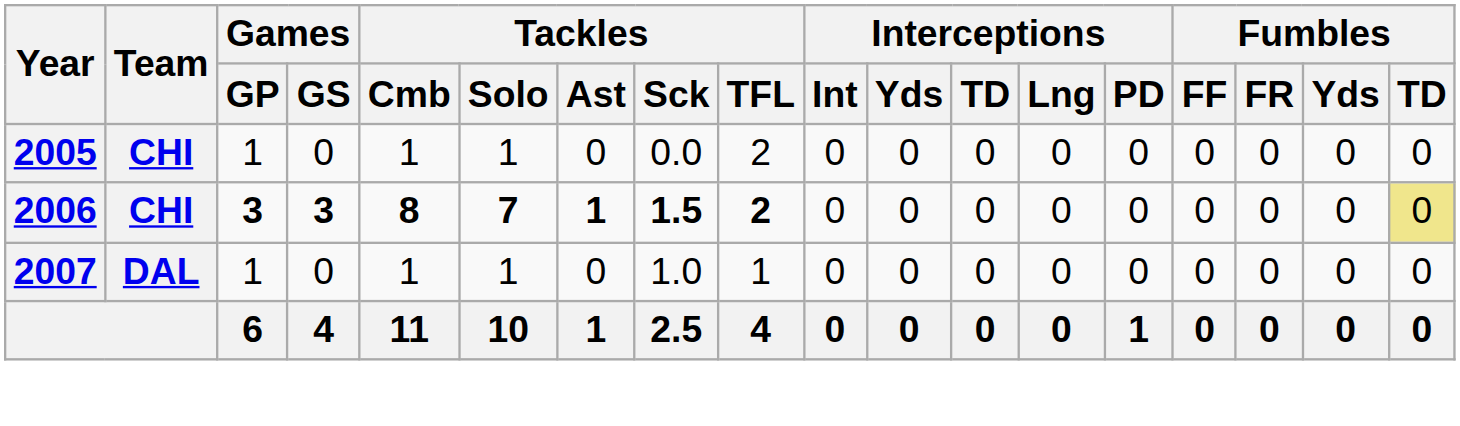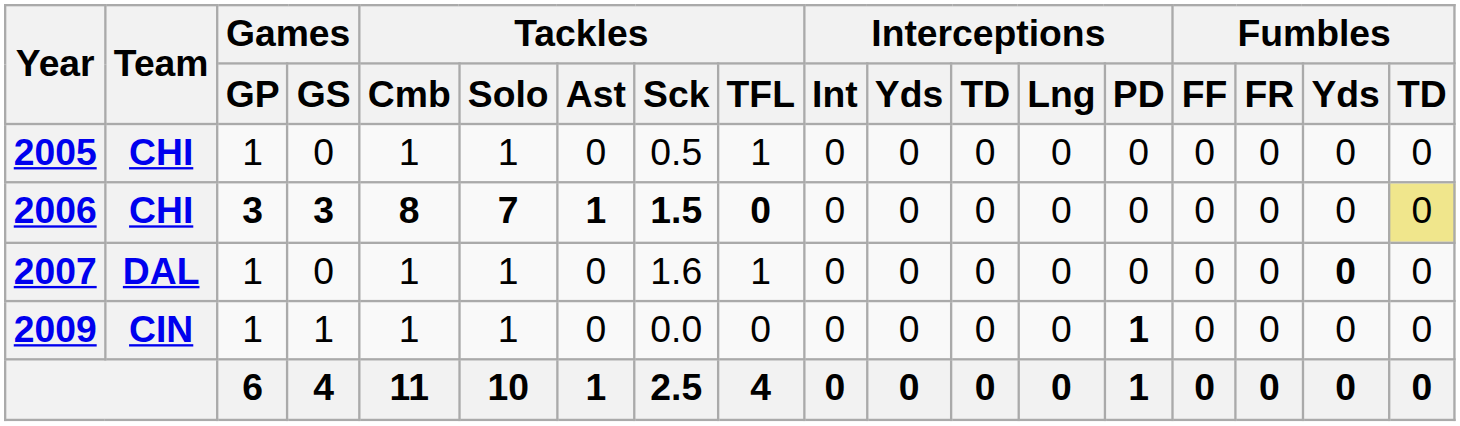 <table class="wikitable" style="text-align:center">
 <tr>
 <th rowspan="2">Year</th>
 <th rowspan="2">Team</th>
 <th colspan="2">Games</th>
 <th colspan="5">Tackles</th>
 <th colspan="5">Interceptions</th>
 <th colspan="4">Fumbles</th>
 </tr>
 <tr>
 <th>GP</th>
 <th>GS</th>
 <th>Cmb</th>
 <th>Solo</th>
 <th>Ast</th>
 <th>Sck</th>
 <th>TFL</th>
 <th>Int</th>
 <th>Yds</th>
 <th>TD</th>
 <th>Lng</th>
 <th>PD</th>
 <th>FF</th>
 <th>FR</th>
 <th>Yds</th>
 <th>TD</th>
 </tr>
 <tr>
 <th><a href='#'>2005</a></th>
 <th><a href='#'>CHI</a></th>
 <td>1</td>
 <td>0</td>
 <td>1</td>
 <td>1</td>
 <td>0</td>
-<td>0.0</td>
-<td>2</td>
+<td>0.5</td>
+<td>1</td>
 <td>0</td>
 <td>0</td>
 <td>0</td>
 <td>0</td>
 <td>0</td>
 <td>0</td>
 <td>0</td>
 <td>0</td>
 <td>0</td>
 </tr>
 <tr>
 <th><a href='#'>2006</a></th>
 <th><a href='#'>CHI</a></th>
 <td><strong>3</strong></td>
 <td><strong>3</strong></td>
 <td><strong>8</strong></td>
 <td><strong>7</strong></td>
 <td><strong>1</strong></td>
 <td><strong>1.5</strong></td>
-<td><strong>2</strong></td>
+<td><strong>0</strong></td>
 <td>0</td>
 <td>0</td>
 <td>0</td>
 <td>0</td>
 <td>0</td>
 <td>0</td>
 <td>0</td>
 <td>0</td>
 <td style="background: khaki;">0</td>
 </tr>
 <tr>
 <th><a href='#'>2007</a></th>
 <th><a href='#'>DAL</a></th>
 <td>1</td>
 <td>0</td>
 <td>1</td>
 <td>1</td>
 <td>0</td>
-<td>1.0</td>
+<td>1.6</td>
 <td>1</td>
 <td>0</td>
 <td>0</td>
 <td>0</td>
 <td>0</td>
 <td>0</td>
+<td>0</td>
+<td>0</td>
+<td><strong>0</strong></td>
+<td>0</td>
+</tr>
+<tr>
+<th><a href='#'>2009</a></th>
+<th><a href='#'>CIN</a></th>
+<td>1</td>
+<td>1</td>
+<td>1</td>
+<td>1</td>
+<td>0</td>
+<td>0.0</td>
+<td>0</td>
+<td>0</td>
+<td>0</td>
+<td>0</td>
+<td>0</td>
+<td><strong>1</strong></td>
 <td>0</td>
 <td>0</td>
 <td>0</td>
 <td>0</td>
 </tr>
 <tr>
 <th colspan="2"></th>
 <th>6</th>
 <th>4</th>
 <th>11</th>
 <th>10</th>
 <th>1</th>
 <th>2.5</th>
 <th>4</th>
 <th>0</th>
 <th>0</th>
 <th>0</th>
 <th>0</th>
 <th>1</th>
 <th>0</th>
 <th>0</th>
 <th>0</th>
 <th>0</th>
 </tr>
 </table>
